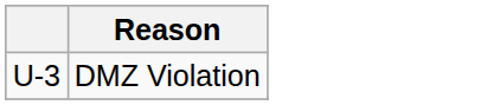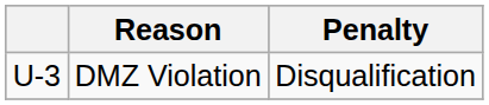 <table class="wikitable" style="font-size:95%">
 <tr>
 <th></th>
 <th>Reason</th>
+<th>Penalty</th>
 </tr>
 <tr>
 <td>U-3</td>
 <td>DMZ Violation</td>
+<td>Disqualification</td>
 </tr>
 </table>
